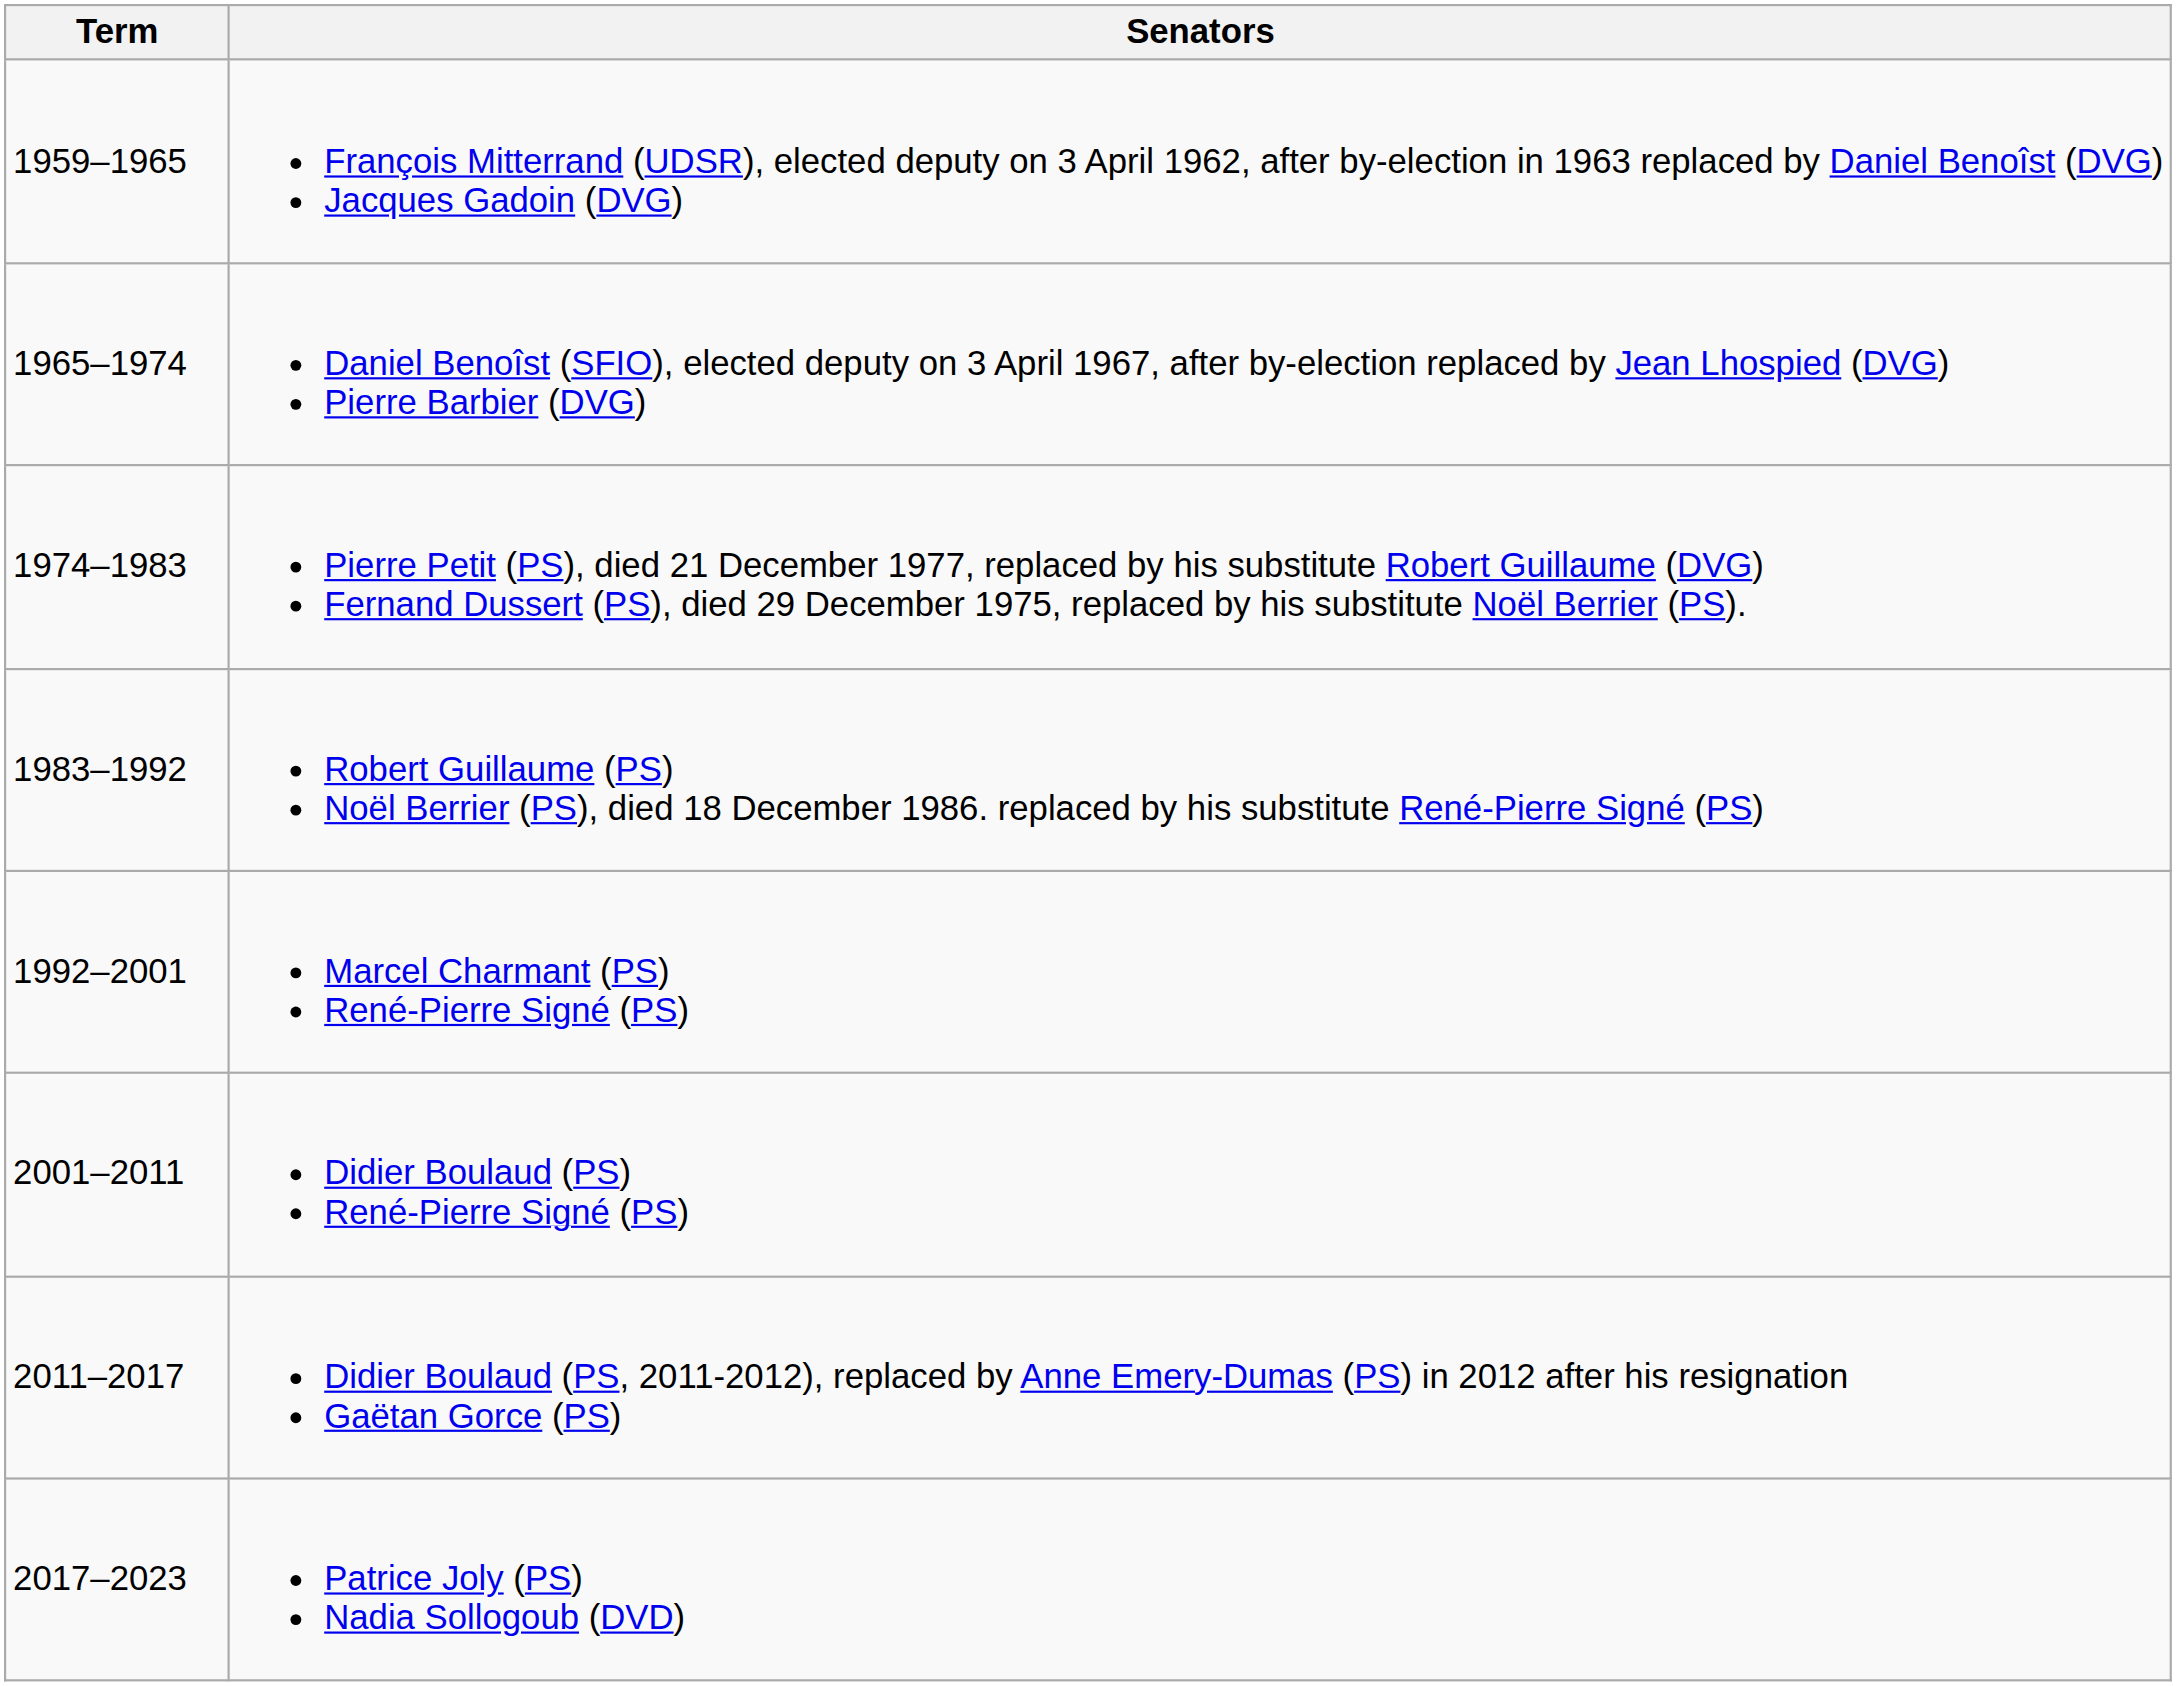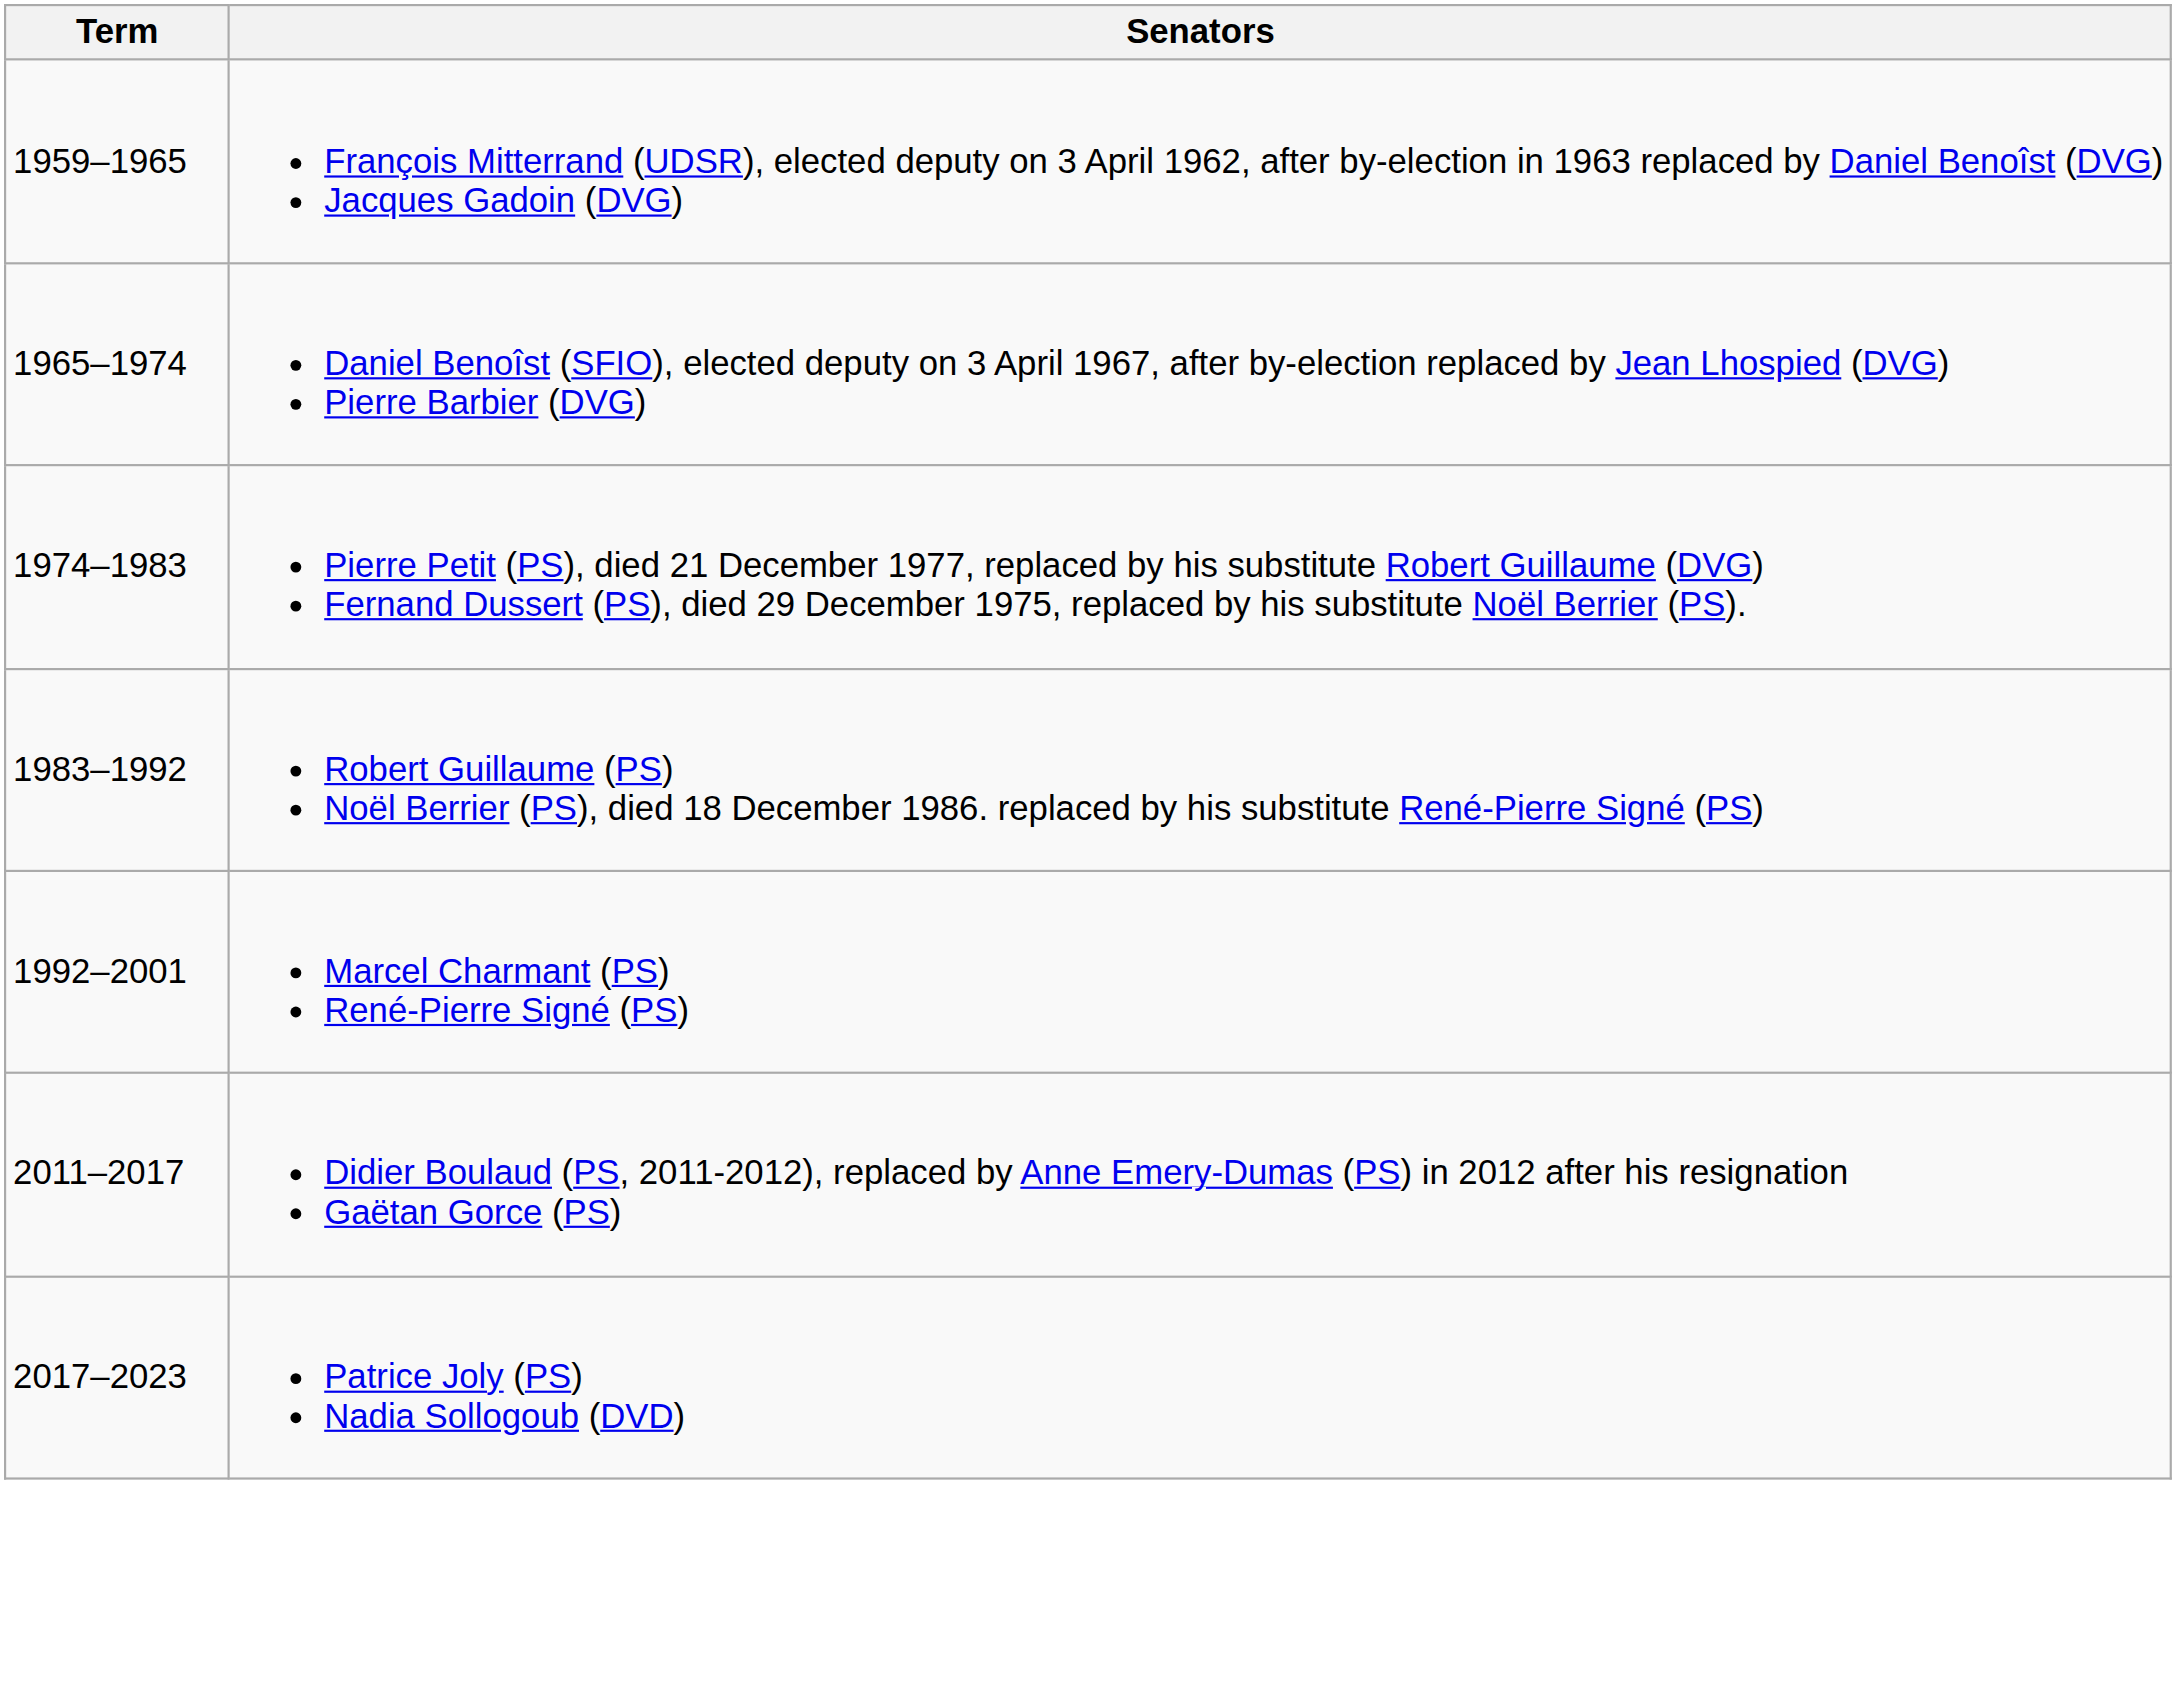 <table class=wikitable>
 <tr>
 <th style="width:6em;">Term</th>
 <th>Senators</th>
 </tr>
 <tr>
 <td>1959–1965</td>
 <td><br><ul><li><a href='#'>François Mitterrand</a> (<a href='#'>UDSR</a>), elected deputy on 3 April 1962, after by-election in 1963 replaced by <a href='#'>Daniel Benoîst</a> (<a href='#'>DVG</a>)</li><li><a href='#'>Jacques Gadoin</a> (<a href='#'>DVG</a>)</li></ul></td>
 </tr>
 <tr>
 <td>1965–1974</td>
 <td><br><ul><li><a href='#'>Daniel Benoîst</a> (<a href='#'>SFIO</a>), elected deputy on 3 April 1967, after by-election replaced by <a href='#'>Jean Lhospied</a> (<a href='#'>DVG</a>)</li><li><a href='#'>Pierre Barbier</a> (<a href='#'>DVG</a>)</li></ul></td>
 </tr>
 <tr>
 <td>1974–1983</td>
 <td><br><ul><li><a href='#'>Pierre Petit</a> (<a href='#'>PS</a>), died 21 December 1977, replaced by his substitute <a href='#'>Robert Guillaume</a> (<a href='#'>DVG</a>)</li><li><a href='#'>Fernand Dussert</a> (<a href='#'>PS</a>), died 29 December 1975, replaced by his substitute <a href='#'>Noël Berrier</a> (<a href='#'>PS</a>).</li></ul></td>
 </tr>
 <tr>
 <td>1983–1992</td>
 <td><br><ul><li><a href='#'>Robert Guillaume</a> (<a href='#'>PS</a>)</li><li><a href='#'>Noël Berrier</a> (<a href='#'>PS</a>), died 18 December 1986. replaced by his substitute <a href='#'>René-Pierre Signé</a> (<a href='#'>PS</a>)</li></ul></td>
 </tr>
 <tr>
 <td>1992–2001</td>
 <td><br><ul><li><a href='#'>Marcel Charmant</a> (<a href='#'>PS</a>)</li><li><a href='#'>René-Pierre Signé</a> (<a href='#'>PS</a>)</li></ul></td>
 </tr>
 <tr>
-<td>2001–2011</td>
-<td><br><ul><li><a href='#'>Didier Boulaud</a> (<a href='#'>PS</a>)</li><li><a href='#'>René-Pierre Signé</a> (<a href='#'>PS</a>)</li></ul></td>
-</tr>
-<tr>
 <td>2011–2017</td>
 <td><br><ul><li><a href='#'>Didier Boulaud</a> (<a href='#'>PS</a>, 2011-2012), replaced by <a href='#'>Anne Emery-Dumas</a> (<a href='#'>PS</a>) in 2012 after his resignation</li><li><a href='#'>Gaëtan Gorce</a> (<a href='#'>PS</a>)</li></ul></td>
 </tr>
 <tr>
 <td>2017–2023</td>
 <td><br><ul><li><a href='#'>Patrice Joly</a> (<a href='#'>PS</a>)</li><li><a href='#'>Nadia Sollogoub</a> (<a href='#'>DVD</a>)</li></ul></td>
 </tr>
 </table>
